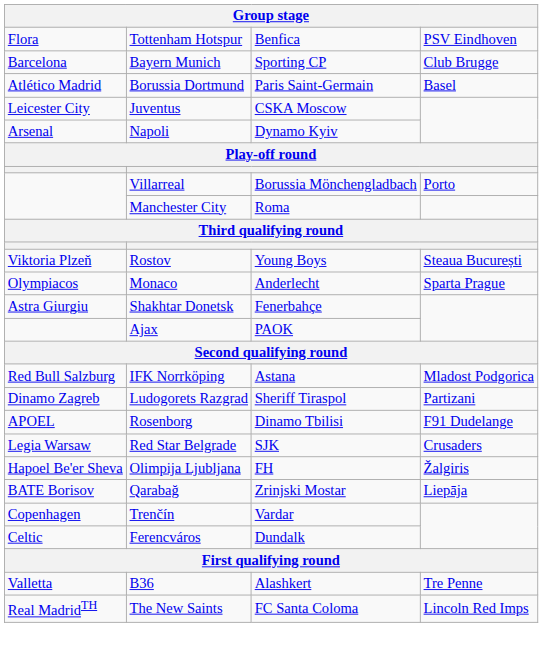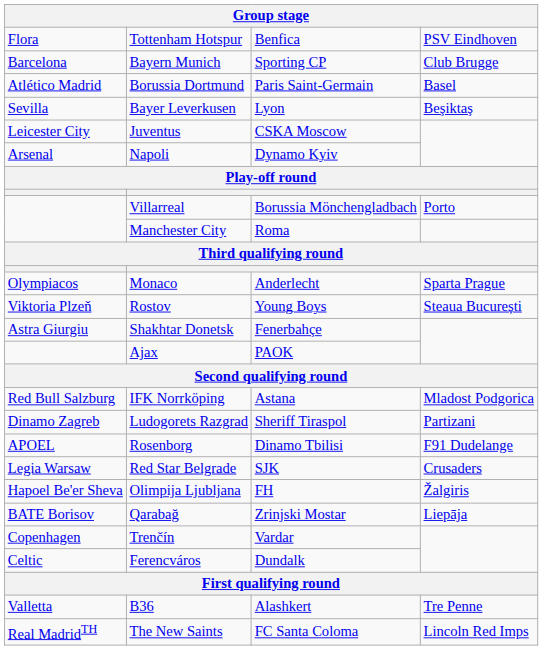 <table class="wikitable">
 <tr>
 <th colspan=4><a href='#'>Group stage</a></th>
 </tr>
 <tr>
 <td> <a href='#'>Flora</a> </td>
 <td> <a href='#'>Tottenham Hotspur</a> </td>
 <td> <a href='#'>Benfica</a> </td>
 <td> <a href='#'>PSV Eindhoven</a> </td>
 </tr>
 <tr>
 <td> <a href='#'>Barcelona</a> </td>
 <td> <a href='#'>Bayern Munich</a> </td>
 <td> <a href='#'>Sporting CP</a> </td>
 <td> <a href='#'>Club Brugge</a> </td>
 </tr>
 <tr>
 <td> <a href='#'>Atlético Madrid</a> </td>
 <td> <a href='#'>Borussia Dortmund</a> </td>
 <td> <a href='#'>Paris Saint-Germain</a> </td>
 <td> <a href='#'>Basel</a> </td>
+</tr>
+<tr>
+<td> <a href='#'>Sevilla</a> </td>
+<td> <a href='#'>Bayer Leverkusen</a> </td>
+<td> <a href='#'>Lyon</a> </td>
+<td> <a href='#'>Beşiktaş</a> </td>
 </tr>
 <tr>
 <td> <a href='#'>Leicester City</a> </td>
 <td> <a href='#'>Juventus</a> </td>
 <td> <a href='#'>CSKA Moscow</a> </td>
 <td rowspan=2></td>
 </tr>
 <tr>
 <td> <a href='#'>Arsenal</a> </td>
 <td> <a href='#'>Napoli</a> </td>
 <td> <a href='#'>Dynamo Kyiv</a> </td>
 </tr>
 <tr>
 <th colspan=4><a href='#'>Play-off round</a></th>
 </tr>
 <tr>
 <th></th>
 <th colspan=3></th>
 </tr>
 <tr>
 <td rowspan=2></td>
 <td> <a href='#'>Villarreal</a> </td>
 <td> <a href='#'>Borussia Mönchengladbach</a> </td>
 <td> <a href='#'>Porto</a> </td>
 </tr>
 <tr>
 <td> <a href='#'>Manchester City</a> </td>
 <td> <a href='#'>Roma</a> </td>
 <td></td>
 </tr>
 <tr>
 <th colspan=4><a href='#'>Third qualifying round</a></th>
 </tr>
 <tr>
 <th></th>
 <th colspan=3></th>
 </tr>
 <tr>
+<td> <a href='#'>Olympiacos</a> <br></td>
+<td> <a href='#'>Monaco</a> </td>
+<td> <a href='#'>Anderlecht</a> </td>
+<td> <a href='#'>Sparta Prague</a> </td>
+</tr>
+<tr>
 <td> <a href='#'>Viktoria Plzeň</a> </td>
 <td> <a href='#'>Rostov</a> </td>
 <td> <a href='#'>Young Boys</a> </td>
 <td> <a href='#'>Steaua București</a> </td>
-</tr>
-<tr>
-<td> <a href='#'>Olympiacos</a> <br></td>
-<td> <a href='#'>Monaco</a> </td>
-<td> <a href='#'>Anderlecht</a> </td>
-<td> <a href='#'>Sparta Prague</a> </td>
 </tr>
 <tr>
 <td> <a href='#'>Astra Giurgiu</a> </td>
 <td> <a href='#'>Shakhtar Donetsk</a> </td>
 <td> <a href='#'>Fenerbahçe</a> </td>
 <td rowspan=2></td>
 </tr>
 <tr>
 <td></td>
 <td> <a href='#'>Ajax</a> </td>
 <td> <a href='#'>PAOK</a> </td>
 </tr>
 <tr>
 <th colspan=4><a href='#'>Second qualifying round</a></th>
 </tr>
 <tr>
 <td> <a href='#'>Red Bull Salzburg</a> </td>
 <td> <a href='#'>IFK Norrköping</a> </td>
 <td> <a href='#'>Astana</a> </td>
 <td> <a href='#'>Mladost Podgorica</a> </td>
 </tr>
 <tr>
 <td> <a href='#'>Dinamo Zagreb</a> </td>
 <td> <a href='#'>Ludogorets Razgrad</a> </td>
 <td> <a href='#'>Sheriff Tiraspol</a> </td>
 <td> <a href='#'>Partizani</a> </td>
 </tr>
 <tr>
 <td> <a href='#'>APOEL</a> </td>
 <td> <a href='#'>Rosenborg</a> </td>
 <td> <a href='#'>Dinamo Tbilisi</a> </td>
 <td> <a href='#'>F91 Dudelange</a> </td>
 </tr>
 <tr>
 <td> <a href='#'>Legia Warsaw</a> </td>
 <td> <a href='#'>Red Star Belgrade</a> </td>
 <td> <a href='#'>SJK</a> </td>
 <td> <a href='#'>Crusaders</a> </td>
 </tr>
 <tr>
 <td> <a href='#'>Hapoel Be'er Sheva</a> </td>
 <td> <a href='#'>Olimpija Ljubljana</a> </td>
 <td> <a href='#'>FH</a> </td>
 <td> <a href='#'>Žalgiris</a> </td>
 </tr>
 <tr>
 <td> <a href='#'>BATE Borisov</a> </td>
 <td> <a href='#'>Qarabağ</a> </td>
 <td> <a href='#'>Zrinjski Mostar</a> </td>
 <td> <a href='#'>Liepāja</a> </td>
 </tr>
 <tr>
 <td> <a href='#'>Copenhagen</a> </td>
 <td> <a href='#'>Trenčín</a> </td>
 <td> <a href='#'>Vardar</a> </td>
 <td rowspan=2></td>
 </tr>
 <tr>
 <td> <a href='#'>Celtic</a> </td>
 <td> <a href='#'>Ferencváros</a> </td>
 <td> <a href='#'>Dundalk</a> </td>
 </tr>
 <tr>
 <th colspan=4><a href='#'>First qualifying round</a></th>
 </tr>
 <tr>
 <td> <a href='#'>Valletta</a> </td>
 <td> <a href='#'>B36</a> </td>
 <td> <a href='#'>Alashkert</a> </td>
 <td> <a href='#'>Tre Penne</a> </td>
 </tr>
 <tr>
 <td> <a href='#'>Real Madrid</a><sup><a href='#'>TH</a></sup> </td>
 <td> <a href='#'>The New Saints</a> </td>
 <td> <a href='#'>FC Santa Coloma</a> </td>
 <td> <a href='#'>Lincoln Red Imps</a> </td>
 </tr>
 </table>
